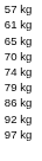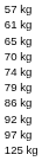 <table>
 <tr>
 <td rowspan=2>57 kg</td>
 <td rowspan=2></td>
 <td rowspan=2></td>
 <td></td>
 </tr>
 <tr>
 <td></td>
 </tr>
 <tr>
 <td rowspan=2>61 kg</td>
 <td rowspan=2></td>
 <td rowspan=2></td>
 <td></td>
 </tr>
 <tr>
 <td></td>
 </tr>
 <tr>
 <td rowspan=2>65 kg</td>
 <td rowspan=2></td>
 <td rowspan=2></td>
 <td></td>
 </tr>
 <tr>
 <td></td>
 </tr>
 <tr>
 <td rowspan=2>70 kg</td>
 <td rowspan=2></td>
 <td rowspan=2></td>
 <td></td>
 </tr>
 <tr>
 <td></td>
 </tr>
 <tr>
 <td rowspan=2>74 kg</td>
 <td rowspan=2></td>
 <td rowspan=2></td>
 <td></td>
 </tr>
 <tr>
 <td></td>
 </tr>
 <tr>
 <td rowspan=2>79 kg</td>
 <td rowspan=2></td>
 <td rowspan=2></td>
 <td></td>
 </tr>
 <tr>
 <td></td>
 </tr>
 <tr>
 <td rowspan=2>86 kg</td>
 <td rowspan=2></td>
 <td rowspan=2></td>
 <td></td>
 </tr>
 <tr>
 <td></td>
 </tr>
 <tr>
 <td>92 kg</td>
 <td></td>
 <td></td>
 <td></td>
 </tr>
 <tr>
 <td rowspan=2>97 kg</td>
 <td rowspan=2></td>
 <td rowspan=2></td>
 <td></td>
 </tr>
 <tr>
 <td></td>
 </tr>
+<tr>
+<td>125 kg</td>
+<td></td>
+<td></td>
+<td></td>
+</tr>
 </table>
